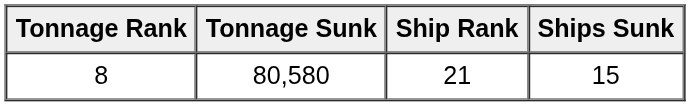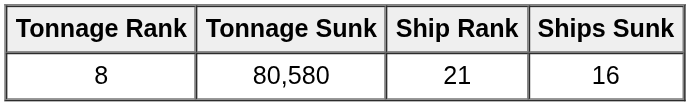 <table border="1" cellpadding="5" cellspacing="0" align="center" style="margin: 1em auto 1em auto;">
 <tr>
 <th scope="col" style="background:#efefef;">Tonnage  Rank</th>
 <th scope="col" style="background:#efefef;">Tonnage Sunk</th>
 <th scope="col" style="background:#efefef;">Ship Rank</th>
 <th scope="col" style="background:#efefef;">Ships Sunk</th>
 </tr>
 <tr>
 <td align=center>8</td>
 <td align=center>80,580</td>
 <td align=center>21</td>
-<td align=center>15</td>
+<td align=center>16</td>
 </tr>
 </table>
